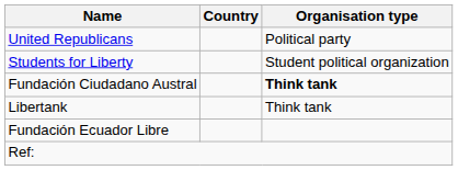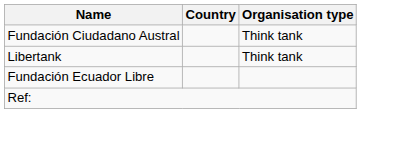 <table class="wikitable sortable">
 <tr>
 <th>Name</th>
 <th>Country</th>
 <th>Organisation type</th>
 </tr>
 <tr>
-<td><a href='#'>United Republicans</a></td>
-<td></td>
-<td>Political party</td>
-</tr>
-<tr>
-<td><a href='#'>Students for Liberty</a></td>
-<td></td>
-<td>Student political organization</td>
-</tr>
-<tr>
 <td>Fundación Ciudadano Austral</td>
 <td></td>
-<td><strong>Think tank</strong></td>
+<td>Think tank</td>
 </tr>
 <tr>
 <td>Libertank</td>
 <td></td>
 <td>Think tank</td>
 </tr>
 <tr>
 <td>Fundación Ecuador Libre</td>
 <td></td>
 <td></td>
 </tr>
 <tr>
 <td colspan="3">Ref:</td>
 </tr>
 </table>
